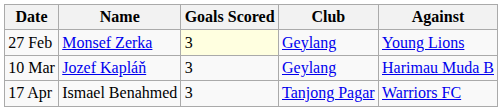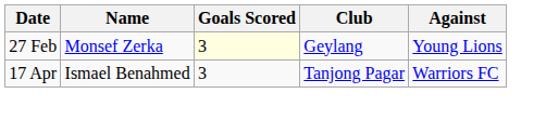 <table class="wikitable sortable">
 <tr>
 <th>Date</th>
 <th>Name</th>
 <th>Goals Scored</th>
 <th>Club</th>
 <th>Against</th>
 </tr>
 <tr>
 <td>27 Feb</td>
 <td> <a href='#'>Monsef Zerka</a></td>
 <td style="background: lightyellow;">3</td>
 <td><a href='#'>Geylang</a></td>
 <td><a href='#'>Young Lions</a></td>
 </tr>
 <tr>
-<td>10 Mar</td>
-<td> <a href='#'>Jozef Kapláň</a></td>
-<td>3</td>
-<td><a href='#'>Geylang</a></td>
-<td><a href='#'>Harimau Muda B</a></td>
-</tr>
-<tr>
 <td>17 Apr</td>
 <td> Ismael Benahmed</td>
 <td>3</td>
 <td><a href='#'>Tanjong Pagar</a></td>
 <td><a href='#'>Warriors FC</a></td>
 </tr>
 <tr>
 </tr>
 </table>
